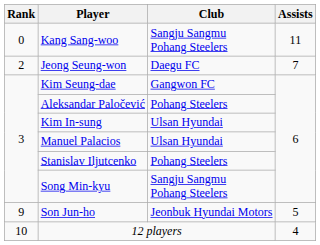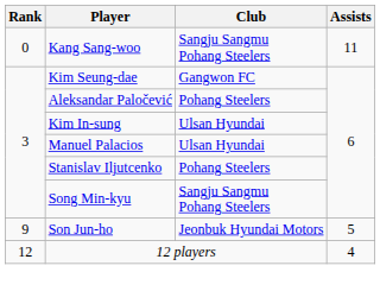 <table class=wikitable>
 <tr>
 <th>Rank</th>
 <th>Player</th>
 <th>Club</th>
 <th>Assists</th>
 </tr>
 <tr>
 <td align=center>0</td>
 <td> <a href='#'>Kang Sang-woo</a></td>
 <td><a href='#'>Sangju Sangmu</a><br> <a href='#'>Pohang Steelers</a></td>
 <td align=center>11</td>
-</tr>
-<tr>
-<td align=center>2</td>
-<td> <a href='#'>Jeong Seung-won</a></td>
-<td><a href='#'>Daegu FC</a></td>
-<td align=center>7</td>
 </tr>
 <tr>
 <td align=center rowspan=6>3</td>
 <td> <a href='#'>Kim Seung-dae</a></td>
 <td><a href='#'>Gangwon FC</a></td>
 <td align=center rowspan=6>6</td>
 </tr>
 <tr>
 <td> <a href='#'>Aleksandar Paločević</a></td>
 <td><a href='#'>Pohang Steelers</a></td>
 </tr>
 <tr>
 <td> <a href='#'>Kim In-sung</a></td>
 <td><a href='#'>Ulsan Hyundai</a></td>
 </tr>
 <tr>
 <td> <a href='#'>Manuel Palacios</a></td>
 <td><a href='#'>Ulsan Hyundai</a></td>
 </tr>
 <tr>
 <td> <a href='#'>Stanislav Iljutcenko</a></td>
 <td><a href='#'>Pohang Steelers</a></td>
 </tr>
 <tr>
 <td> <a href='#'>Song Min-kyu</a></td>
 <td><a href='#'>Sangju Sangmu</a><br> <a href='#'>Pohang Steelers</a></td>
 </tr>
 <tr>
 <td align=center>9</td>
 <td> <a href='#'>Son Jun-ho</a></td>
 <td><a href='#'>Jeonbuk Hyundai Motors</a></td>
 <td align=center>5</td>
 </tr>
 <tr>
-<td align=center>10</td>
+<td align=center>12</td>
 <td colspan=2 align=center><em>12 players</em></td>
 <td align=center>4</td>
 </tr>
 </table>
